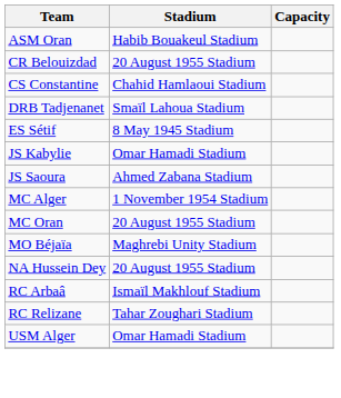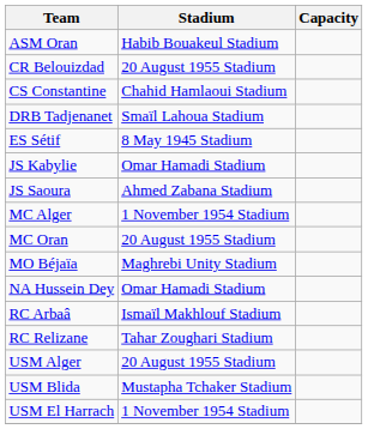 <table class="wikitable sortable">
 <tr>
 <th>Team</th>
 <th>Stadium</th>
 <th>Capacity</th>
 </tr>
 <tr>
 <td><a href='#'>ASM Oran</a></td>
 <td><a href='#'>Habib Bouakeul Stadium</a></td>
 <td style="text-align:center"></td>
 </tr>
 <tr>
 <td><a href='#'>CR Belouizdad</a></td>
 <td><a href='#'>20 August 1955 Stadium</a></td>
 <td style="text-align:center"></td>
 </tr>
 <tr>
 <td><a href='#'>CS Constantine</a></td>
 <td><a href='#'>Chahid Hamlaoui Stadium</a></td>
 <td style="text-align:center"></td>
 </tr>
 <tr>
 <td><a href='#'>DRB Tadjenanet</a></td>
 <td><a href='#'>Smaïl Lahoua Stadium</a></td>
 <td style="text-align:center"></td>
 </tr>
 <tr>
 <td><a href='#'>ES Sétif</a></td>
 <td><a href='#'>8 May 1945 Stadium</a></td>
 <td style="text-align:center"></td>
 </tr>
 <tr>
 <td><a href='#'>JS Kabylie</a></td>
 <td><a href='#'>Omar Hamadi Stadium</a></td>
 <td style="text-align:center"></td>
 </tr>
 <tr>
 <td><a href='#'>JS Saoura</a></td>
 <td><a href='#'>Ahmed Zabana Stadium</a></td>
 <td style="text-align:center"></td>
 </tr>
 <tr>
 <td><a href='#'>MC Alger</a></td>
 <td><a href='#'>1 November 1954 Stadium</a></td>
 <td style="text-align:center"></td>
 </tr>
 <tr>
 <td><a href='#'>MC Oran</a></td>
 <td><a href='#'>20 August 1955 Stadium</a></td>
 <td style="text-align:center"></td>
 </tr>
 <tr>
 <td><a href='#'>MO Béjaïa</a></td>
 <td><a href='#'>Maghrebi Unity Stadium</a></td>
 <td style="text-align:center"></td>
 </tr>
 <tr>
 <td><a href='#'>NA Hussein Dey</a></td>
-<td><a href='#'>20 August 1955 Stadium</a></td>
+<td><a href='#'>Omar Hamadi Stadium</a></td>
 <td style="text-align:center"></td>
 </tr>
 <tr>
 <td><a href='#'>RC Arbaâ</a></td>
 <td><a href='#'>Ismaïl Makhlouf Stadium</a></td>
 <td style="text-align:center"></td>
 </tr>
 <tr>
 <td><a href='#'>RC Relizane</a></td>
 <td><a href='#'>Tahar Zoughari Stadium</a></td>
 <td style="text-align:center"></td>
 </tr>
 <tr>
 <td><a href='#'>USM Alger</a></td>
-<td><a href='#'>Omar Hamadi Stadium</a></td>
+<td><a href='#'>20 August 1955 Stadium</a></td>
+<td style="text-align:center"></td>
+</tr>
+<tr>
+<td><a href='#'>USM Blida</a></td>
+<td><a href='#'>Mustapha Tchaker Stadium</a></td>
+<td style="text-align:center"></td>
+</tr>
+<tr>
+<td><a href='#'>USM El Harrach</a></td>
+<td><a href='#'>1 November 1954 Stadium</a></td>
 <td style="text-align:center"></td>
 </tr>
 <tr>
 </tr>
 </table>
